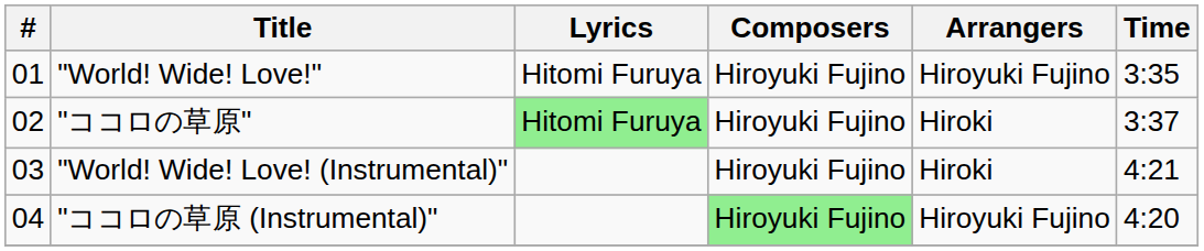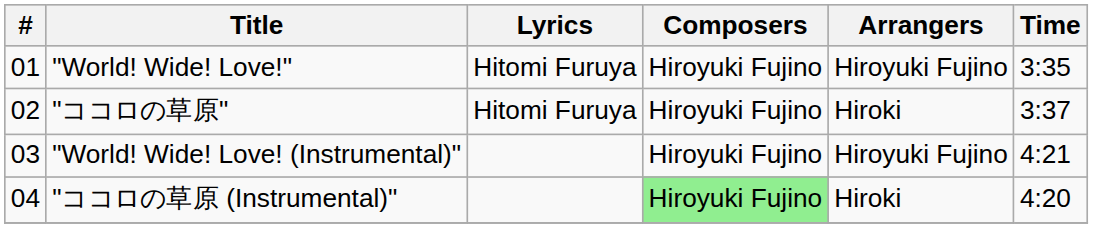 <table class="wikitable">
 <tr>
 <th>#</th>
 <th>Title</th>
 <th>Lyrics</th>
 <th>Composers</th>
 <th>Arrangers</th>
 <th>Time</th>
 </tr>
 <tr>
 <td>01</td>
 <td>"World! Wide! Love!"</td>
 <td>Hitomi Furuya</td>
 <td>Hiroyuki Fujino</td>
 <td>Hiroyuki Fujino</td>
 <td>3:35</td>
 </tr>
 <tr>
 <td>02</td>
 <td>"ココロの草原"</td>
-<td style="background: lightgreen;">Hitomi Furuya</td>
+<td>Hitomi Furuya</td>
 <td>Hiroyuki Fujino</td>
 <td>Hiroki</td>
 <td>3:37</td>
 </tr>
 <tr>
 <td>03</td>
 <td>"World! Wide! Love! (Instrumental)"</td>
 <td></td>
 <td>Hiroyuki Fujino</td>
-<td>Hiroki</td>
+<td>Hiroyuki Fujino</td>
 <td>4:21</td>
 </tr>
 <tr>
 <td>04</td>
 <td>"ココロの草原 (Instrumental)"</td>
 <td></td>
 <td style="background: lightgreen;">Hiroyuki Fujino</td>
-<td>Hiroyuki Fujino</td>
+<td>Hiroki</td>
 <td>4:20</td>
 </tr>
 <tr>
 </tr>
 </table>
